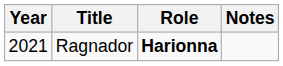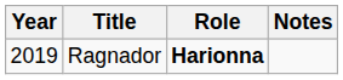 <table class="wikitable">
 <tr>
 <th>Year</th>
 <th>Title</th>
 <th>Role</th>
 <th>Notes</th>
 </tr>
 <tr>
-<td>2021</td>
+<td>2019</td>
 <td>Ragnador</td>
 <td><strong>Harionna</strong></td>
 </tr>
 </table>
